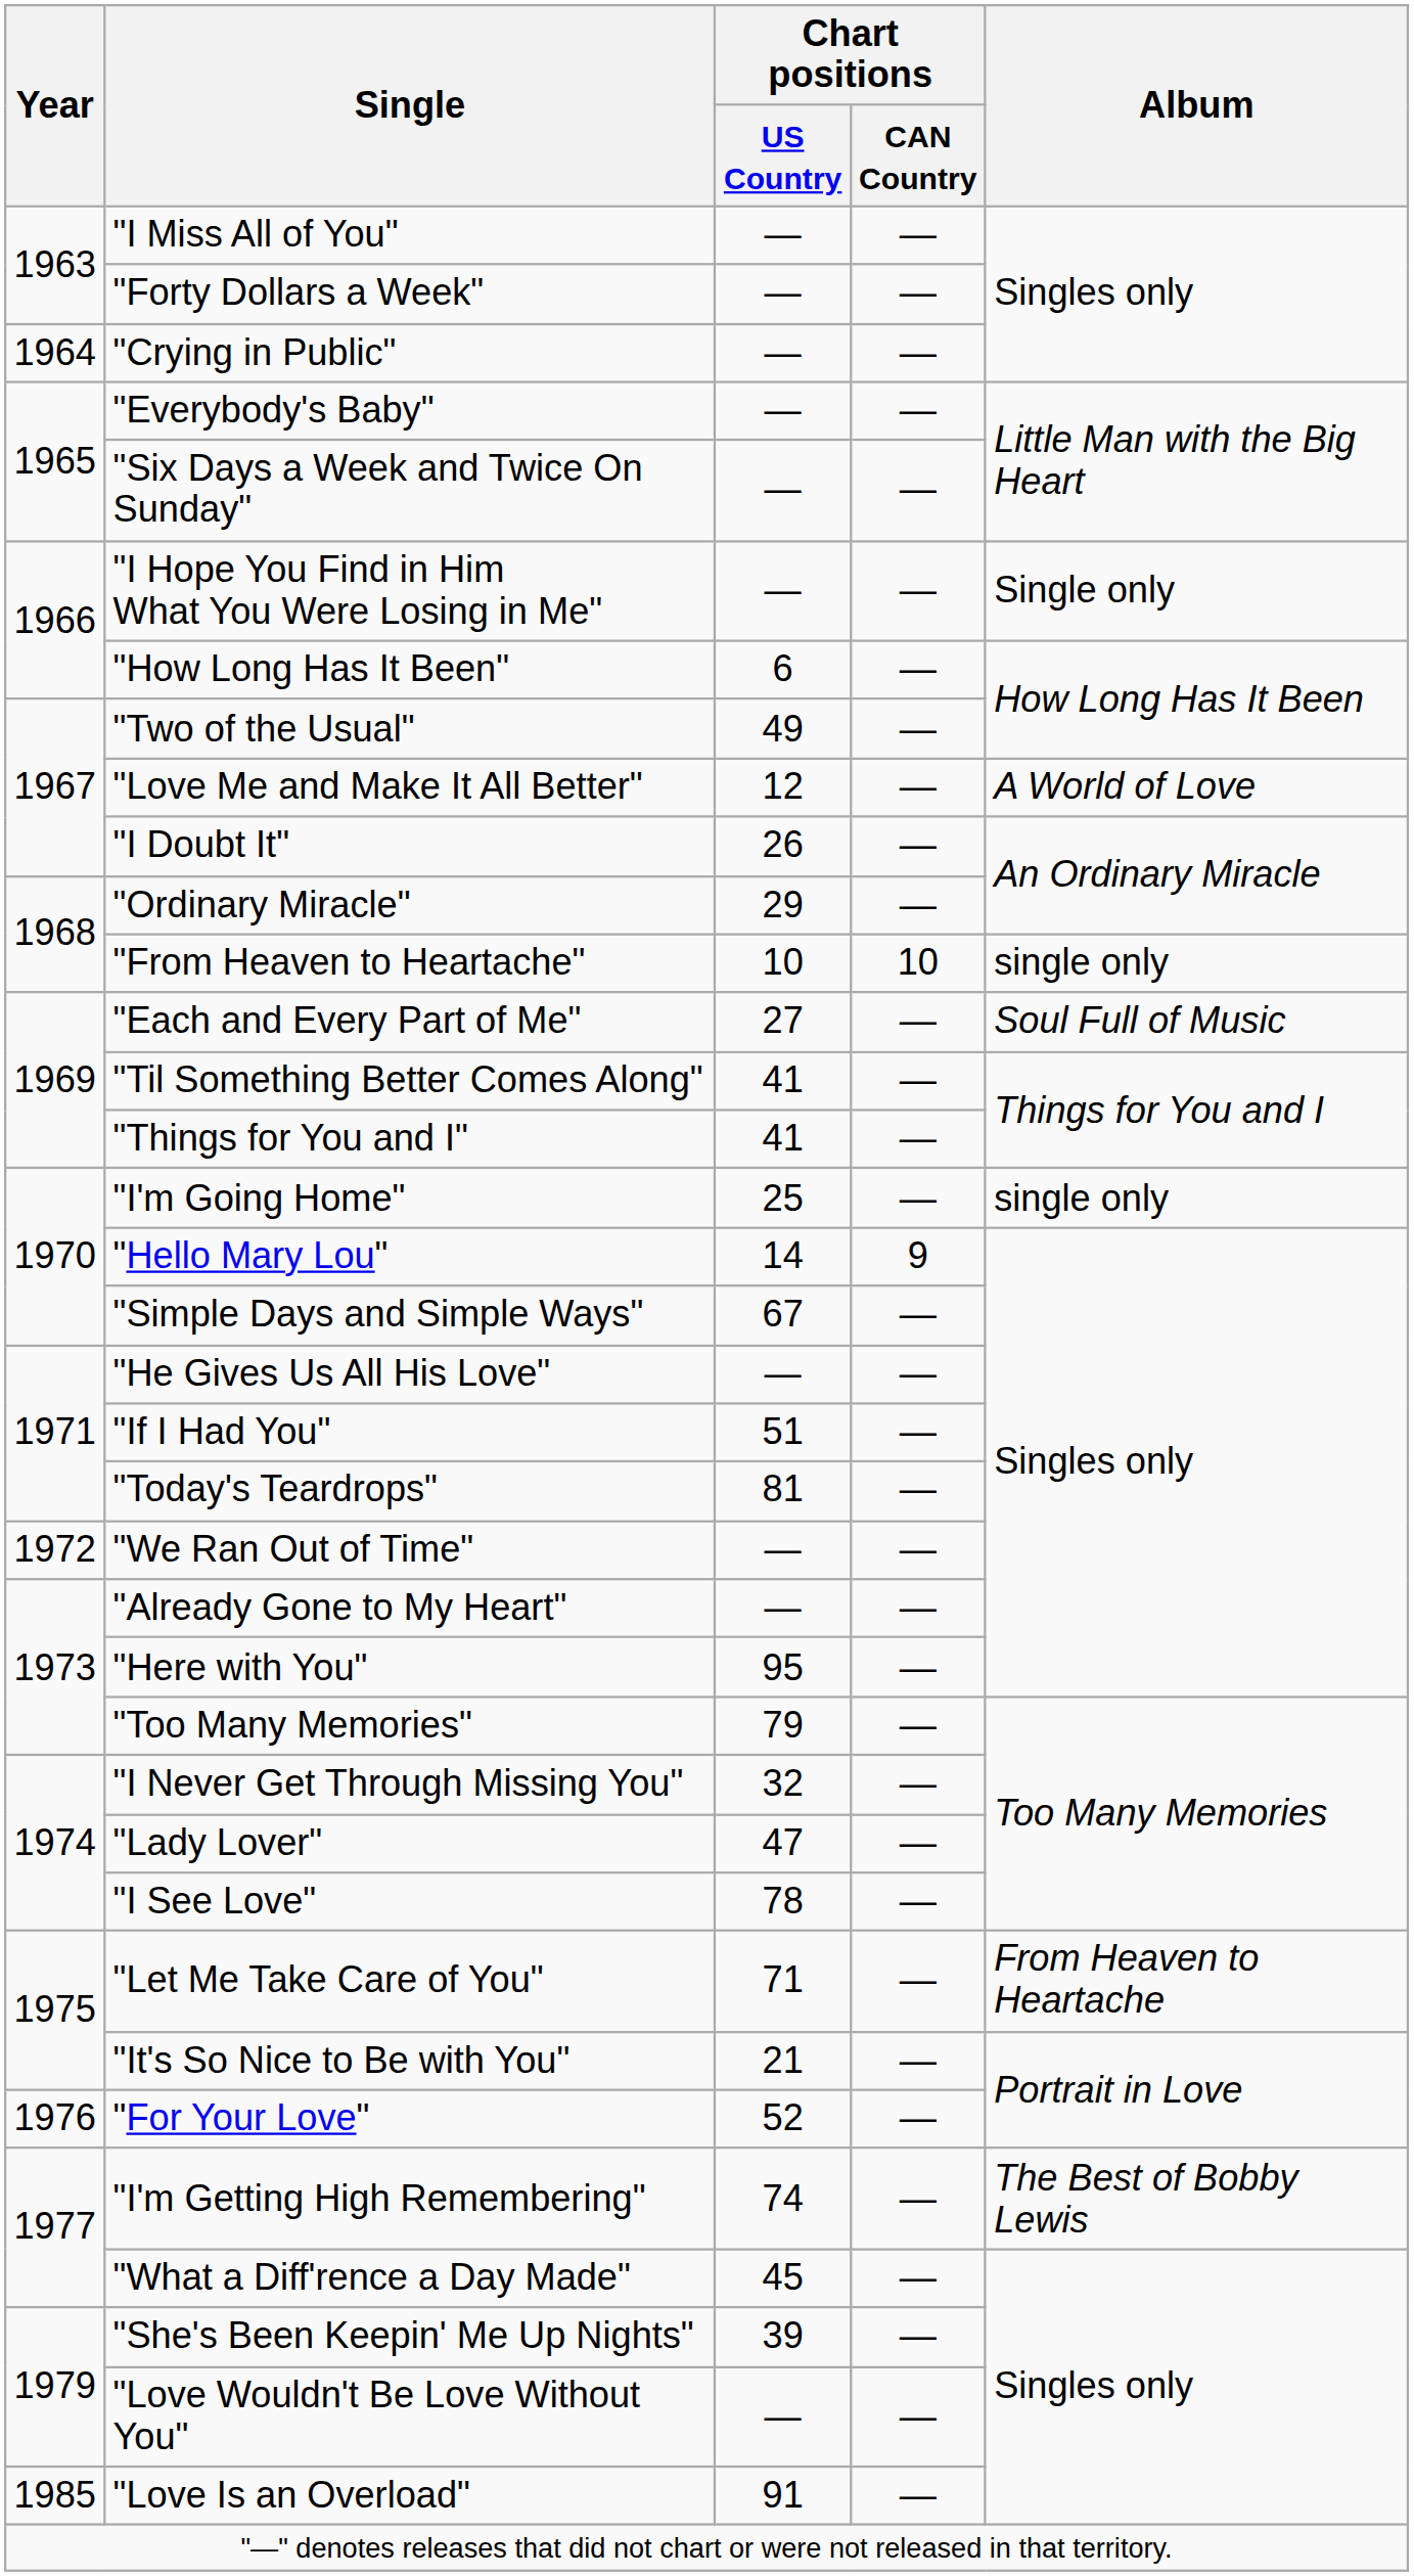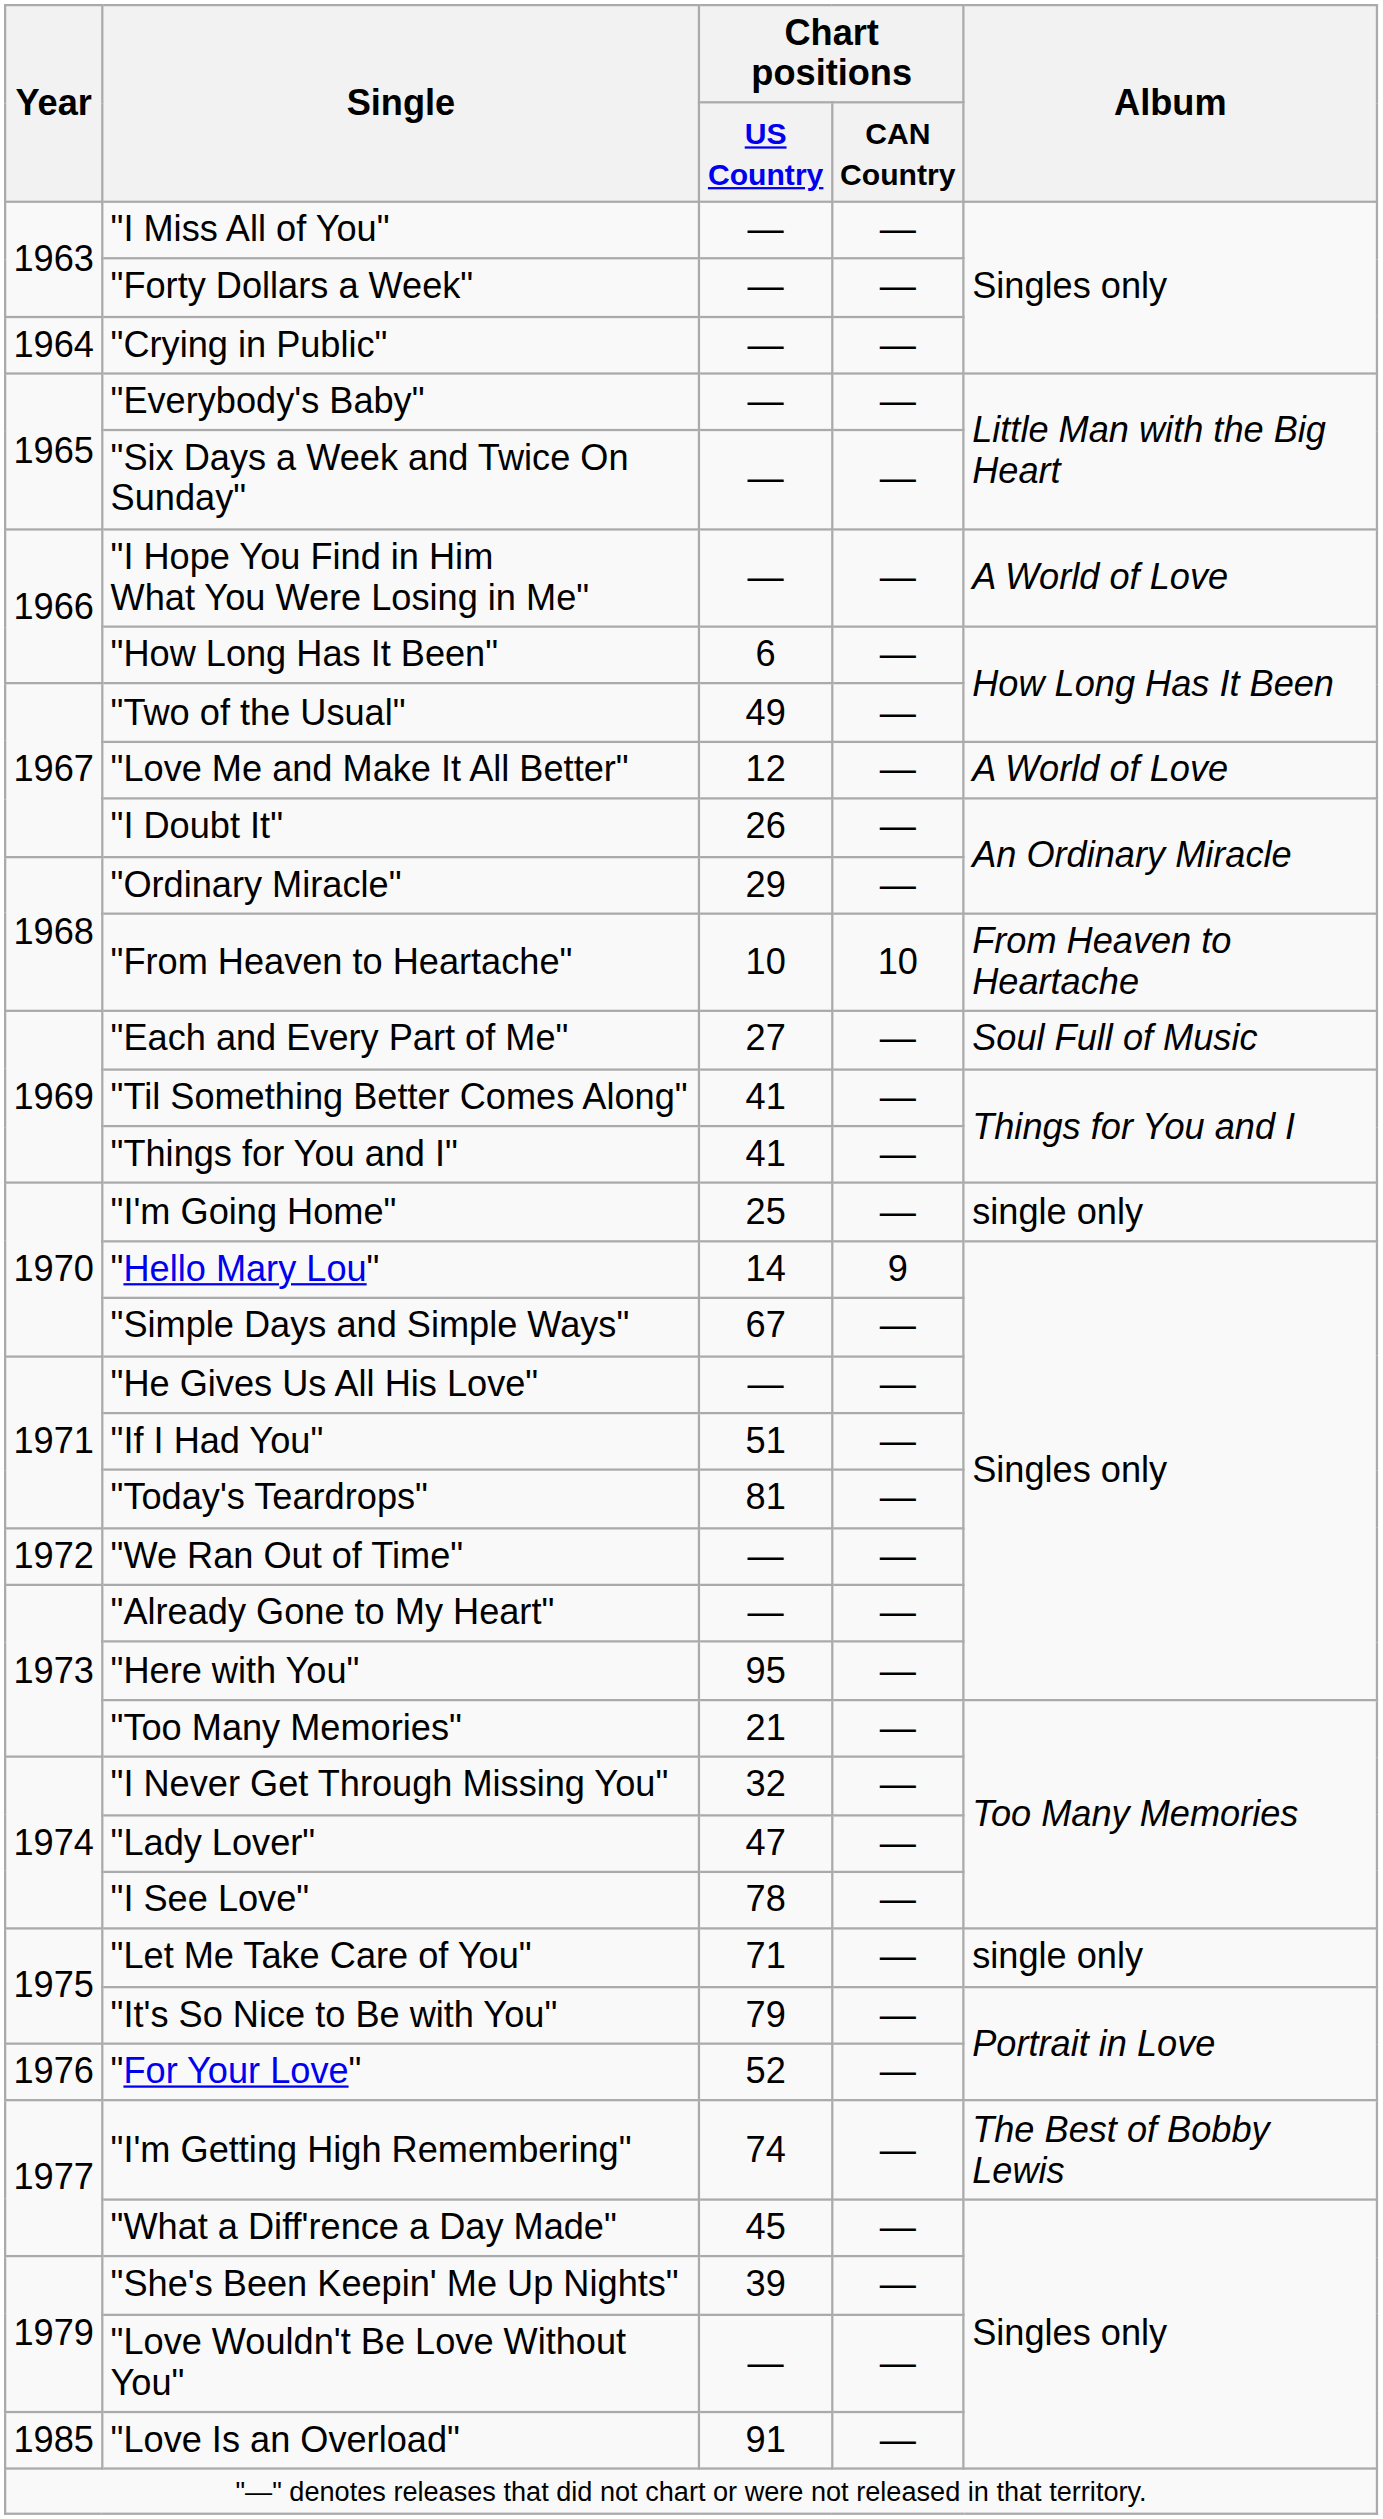 <table class="wikitable">
 <tr>
 <th rowspan="2">Year</th>
 <th rowspan="2">Single</th>
 <th colspan="2">Chart positions</th>
 <th rowspan="2">Album</th>
 </tr>
 <tr>
 <th width="50"><small><a href='#'>US Country</a></small><br></th>
 <th width="50"><small>CAN Country</small><br></th>
 </tr>
 <tr>
 <td rowspan="2">1963</td>
 <td>"I Miss All of You"</td>
 <td align="center">—</td>
 <td align="center">—</td>
 <td rowspan="3">Singles only</td>
 </tr>
 <tr>
 <td>"Forty Dollars a Week"</td>
 <td align="center">—</td>
 <td align="center">—</td>
 </tr>
 <tr>
 <td>1964</td>
 <td>"Crying in Public"</td>
 <td align="center">—</td>
 <td align="center">—</td>
 </tr>
 <tr>
 <td rowspan="2">1965</td>
 <td>"Everybody's Baby"</td>
 <td align="center">—</td>
 <td align="center">—</td>
 <td rowspan="2"><em>Little Man with the Big Heart</em></td>
 </tr>
 <tr>
 <td>"Six Days a Week and Twice On Sunday"</td>
 <td align="center">—</td>
 <td align="center">—</td>
 </tr>
 <tr>
 <td rowspan="2">1966</td>
 <td>"I Hope You Find in Him<br>What You Were Losing in Me"</td>
 <td align="center">—</td>
 <td align="center">—</td>
-<td>Single only</td>
+<td><em>A World of Love</em></td>
 </tr>
 <tr>
 <td>"How Long Has It Been"</td>
 <td align="center">6</td>
 <td align="center">—</td>
 <td rowspan="2"><em>How Long Has It Been</em></td>
 </tr>
 <tr>
 <td rowspan="3">1967</td>
 <td>"Two of the Usual"</td>
 <td align="center">49</td>
 <td align="center">—</td>
 </tr>
 <tr>
 <td>"Love Me and Make It All Better"</td>
 <td align="center">12</td>
 <td align="center">—</td>
 <td><em>A World of Love</em></td>
 </tr>
 <tr>
 <td>"I Doubt It"</td>
 <td align="center">26</td>
 <td align="center">—</td>
 <td rowspan="2"><em>An Ordinary Miracle</em></td>
 </tr>
 <tr>
 <td rowspan="2">1968</td>
 <td>"Ordinary Miracle"</td>
 <td align="center">29</td>
 <td align="center">—</td>
 </tr>
 <tr>
 <td>"From Heaven to Heartache"</td>
 <td align="center">10</td>
 <td align="center">10</td>
-<td>single only</td>
+<td><em>From Heaven to Heartache</em></td>
 </tr>
 <tr>
 <td rowspan="3">1969</td>
 <td>"Each and Every Part of Me"</td>
 <td align="center">27</td>
 <td align="center">—</td>
 <td><em>Soul Full of Music</em></td>
 </tr>
 <tr>
 <td>"Til Something Better Comes Along"</td>
 <td align="center">41</td>
 <td align="center">—</td>
 <td rowspan="2"><em>Things for You and I</em></td>
 </tr>
 <tr>
 <td>"Things for You and I"</td>
 <td align="center">41</td>
 <td align="center">—</td>
 </tr>
 <tr>
 <td rowspan="3">1970</td>
 <td>"I'm Going Home"</td>
 <td align="center">25</td>
 <td align="center">—</td>
 <td>single only</td>
 </tr>
 <tr>
 <td>"<a href='#'>Hello Mary Lou</a>"</td>
 <td align="center">14</td>
 <td align="center">9</td>
 <td rowspan="8">Singles only</td>
 </tr>
 <tr>
 <td>"Simple Days and Simple Ways"</td>
 <td align="center">67</td>
 <td align="center">—</td>
 </tr>
 <tr>
 <td rowspan="3">1971</td>
 <td>"He Gives Us All His Love"</td>
 <td align="center">—</td>
 <td align="center">—</td>
 </tr>
 <tr>
 <td>"If I Had You"</td>
 <td align="center">51</td>
 <td align="center">—</td>
 </tr>
 <tr>
 <td>"Today's Teardrops"</td>
 <td align="center">81</td>
 <td align="center">—</td>
 </tr>
 <tr>
 <td>1972</td>
 <td>"We Ran Out of Time"</td>
 <td align="center">—</td>
 <td align="center">—</td>
 </tr>
 <tr>
 <td rowspan="3">1973</td>
 <td>"Already Gone to My Heart"</td>
 <td align="center">—</td>
 <td align="center">—</td>
 </tr>
 <tr>
 <td>"Here with You"</td>
 <td align="center">95</td>
 <td align="center">—</td>
 </tr>
 <tr>
 <td>"Too Many Memories"</td>
-<td align="center">79</td>
+<td align="center">21</td>
 <td align="center">—</td>
 <td rowspan="4"><em>Too Many Memories</em></td>
 </tr>
 <tr>
 <td rowspan="3">1974</td>
 <td>"I Never Get Through Missing You"</td>
 <td align="center">32</td>
 <td align="center">—</td>
 </tr>
 <tr>
 <td>"Lady Lover"</td>
 <td align="center">47</td>
 <td align="center">—</td>
 </tr>
 <tr>
 <td>"I See Love"</td>
 <td align="center">78</td>
 <td align="center">—</td>
 </tr>
 <tr>
 <td rowspan="2">1975</td>
 <td>"Let Me Take Care of You"</td>
 <td align="center">71</td>
 <td align="center">—</td>
-<td><em>From Heaven to Heartache</em></td>
+<td>single only</td>
 </tr>
 <tr>
 <td>"It's So Nice to Be with You"</td>
-<td align="center">21</td>
+<td align="center">79</td>
 <td align="center">—</td>
 <td rowspan="2"><em>Portrait in Love</em></td>
 </tr>
 <tr>
 <td>1976</td>
 <td>"<a href='#'>For Your Love</a>"</td>
 <td align="center">52</td>
 <td align="center">—</td>
 </tr>
 <tr>
 <td rowspan="2">1977</td>
 <td>"I'm Getting High Remembering"</td>
 <td align="center">74</td>
 <td align="center">—</td>
 <td><em>The Best of Bobby Lewis</em></td>
 </tr>
 <tr>
 <td>"What a Diff'rence a Day Made"</td>
 <td align="center">45</td>
 <td align="center">—</td>
 <td rowspan="4">Singles only</td>
 </tr>
 <tr>
 <td rowspan="2">1979</td>
 <td>"She's Been Keepin' Me Up Nights"</td>
 <td align="center">39</td>
 <td align="center">—</td>
 </tr>
 <tr>
 <td>"Love Wouldn't Be Love Without You"</td>
 <td align="center">—</td>
 <td align="center">—</td>
 </tr>
 <tr>
 <td>1985</td>
 <td>"Love Is an Overload"</td>
 <td align="center">91</td>
 <td align="center">—</td>
 </tr>
 <tr>
 <td colspan="5" style="text-align:center; font-size:9pt;">"—" denotes releases that did not chart or were not released in that territory.</td>
 </tr>
 </table>
